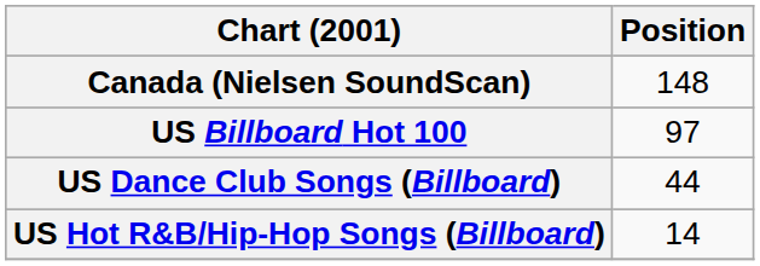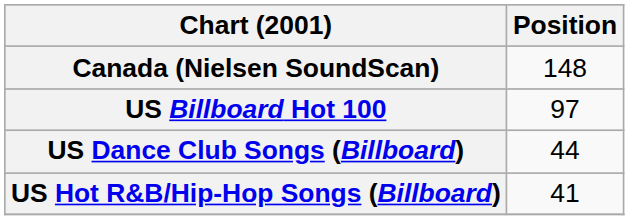 <table class="wikitable plainrowheaders" style="text-align:center">
 <tr>
 <th scope="col">Chart (2001)</th>
 <th scope="col">Position</th>
 </tr>
 <tr>
 <th scope="row">Canada (Nielsen SoundScan)</th>
 <td>148</td>
 </tr>
 <tr>
 <th scope="row">US <a href='#'><em>Billboard</em> Hot 100</a></th>
 <td align="center">97</td>
 </tr>
 <tr>
 <th scope="row">US <a href='#'>Dance Club Songs</a> (<em><a href='#'>Billboard</a></em>)</th>
 <td align="center">44</td>
 </tr>
 <tr>
 <th scope="row">US <a href='#'>Hot R&B/Hip-Hop Songs</a> (<em><a href='#'>Billboard</a></em>)</th>
-<td align="center">14</td>
+<td align="center">41</td>
 </tr>
 <tr>
 </tr>
 </table>
